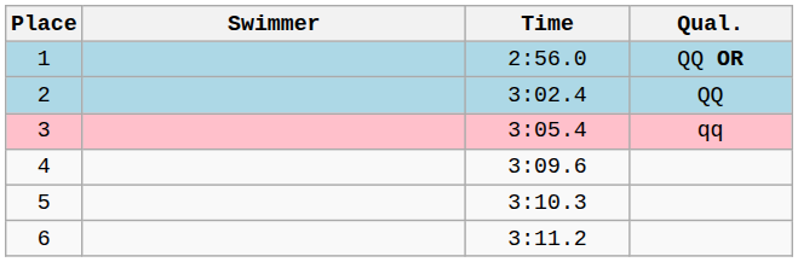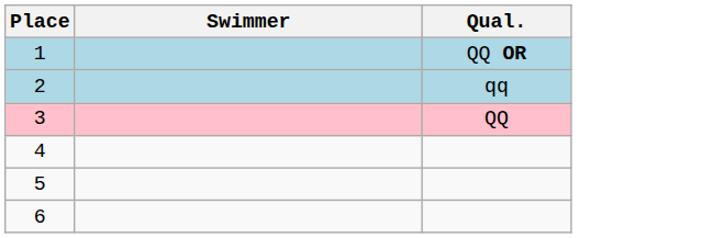 <table class=wikitable style="text-align:center">
 <tr>
 <th>Place</th>
 <th width=220>Swimmer</th>
-<th width=90>Time</th>
 <th width=90>Qual.</th>
 </tr>
 <tr bgcolor=lightblue>
 <td>1</td>
 <td align=left></td>
-<td>2:56.0</td>
 <td>QQ <strong>OR</strong></td>
 </tr>
 <tr bgcolor=lightblue>
 <td>2</td>
 <td align=left></td>
-<td>3:02.4</td>
-<td>QQ</td>
+<td>qq</td>
 </tr>
 <tr bgcolor=pink>
 <td>3</td>
 <td align=left></td>
-<td>3:05.4</td>
-<td>qq</td>
+<td>QQ</td>
 </tr>
 <tr>
 <td>4</td>
 <td align=left></td>
-<td>3:09.6</td>
 <td></td>
 </tr>
 <tr>
 <td>5</td>
 <td align=left></td>
-<td>3:10.3</td>
 <td></td>
 </tr>
 <tr>
 <td>6</td>
 <td align=left></td>
-<td>3:11.2</td>
 <td></td>
 </tr>
 </table>
